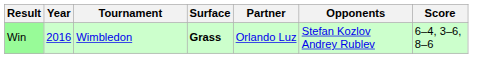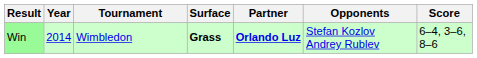 <table class="sortable wikitable" style=font-size:97%>
 <tr>
 <th>Result</th>
 <th>Year</th>
 <th width=150>Tournament</th>
 <th>Surface</th>
 <th>Partner</th>
 <th width=150>Opponents</th>
 <th width=70>Score</th>
 </tr>
 <tr style="background:#ccffcc;">
 <td style="background:#98fb98;">Win</td>
-<td><a href='#'>2016</a></td>
+<td><a href='#'>2014</a></td>
 <td><a href='#'>Wimbledon</a></td>
 <td><strong>Grass</strong></td>
-<td> <a href='#'>Orlando Luz</a></td>
+<td><strong> <a href='#'>Orlando Luz</a></strong></td>
 <td> <a href='#'>Stefan Kozlov</a> <br>  <a href='#'>Andrey Rublev</a></td>
 <td>6–4, 3–6, 8–6</td>
 </tr>
 </table>
